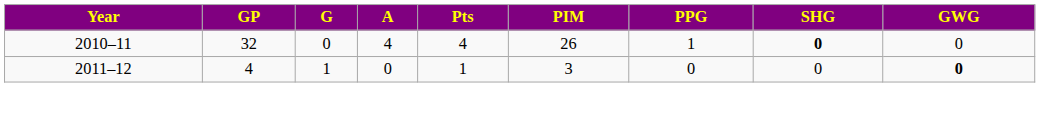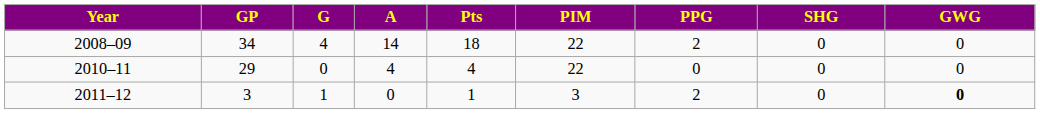 <table class="wikitable" style="width:80%;">
 <tr style="text-align:center; background:purple; color:yellow;">
 <td><strong>Year</strong></td>
 <td><strong>GP</strong></td>
 <td><strong>G</strong></td>
 <td><strong>A</strong></td>
 <td><strong>Pts</strong></td>
 <td><strong>PIM</strong></td>
 <td><strong>PPG</strong></td>
 <td><strong>SHG</strong></td>
 <td><strong>GWG</strong></td>
 </tr>
 <tr style="text-align:center;" bgcolor="">
+<td>2008–09</td>
+<td>34</td>
+<td>4</td>
+<td>14</td>
+<td>18</td>
+<td>22</td>
+<td>2</td>
+<td>0</td>
+<td>0</td>
+</tr>
+<tr style="text-align:center;" bgcolor="">
 <td>2010–11</td>
-<td>32</td>
+<td>29</td>
 <td>0</td>
 <td>4</td>
 <td>4</td>
-<td>26</td>
-<td>1</td>
-<td><strong>0</strong></td>
+<td>22</td>
+<td>0</td>
+<td>0</td>
 <td>0</td>
 </tr>
 <tr style="text-align:center;" bgcolor="">
 <td>2011–12</td>
-<td>4</td>
+<td>3</td>
 <td>1</td>
 <td>0</td>
 <td>1</td>
 <td>3</td>
-<td>0</td>
+<td>2</td>
 <td>0</td>
 <td><strong>0</strong></td>
 </tr>
 </table>
